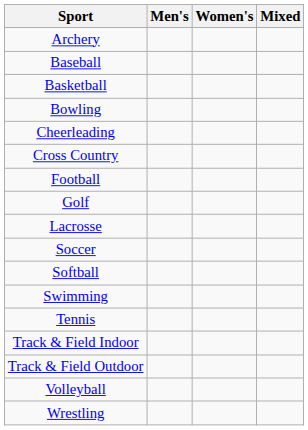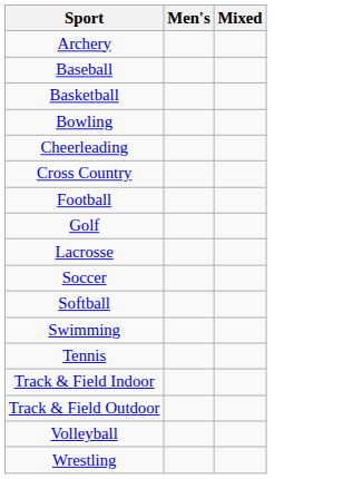 <table class="wikitable" style="text-align:center">
 <tr>
 <th>Sport</th>
 <th>Men's</th>
-<th>Women's</th>
 <th>Mixed</th>
 </tr>
 <tr>
 <td><a href='#'>Archery</a></td>
-<td></td>
 <td></td>
 <td></td>
 </tr>
 <tr>
 <td><a href='#'>Baseball</a></td>
 <td></td>
 <td></td>
-<td></td>
 </tr>
 <tr>
 <td><a href='#'>Basketball</a></td>
-<td></td>
 <td></td>
 <td></td>
 </tr>
 <tr>
 <td><a href='#'>Bowling</a></td>
 <td></td>
 <td></td>
-<td></td>
 </tr>
 <tr>
 <td><a href='#'>Cheerleading</a></td>
-<td></td>
 <td></td>
 <td></td>
 </tr>
 <tr>
 <td><a href='#'>Cross Country</a></td>
 <td></td>
 <td></td>
-<td></td>
 </tr>
 <tr>
 <td><a href='#'>Football</a></td>
-<td></td>
 <td></td>
 <td></td>
 </tr>
 <tr>
 <td><a href='#'>Golf</a></td>
 <td></td>
 <td></td>
-<td></td>
 </tr>
 <tr>
 <td><a href='#'>Lacrosse</a></td>
-<td></td>
 <td></td>
 <td></td>
 </tr>
 <tr>
 <td><a href='#'>Soccer</a></td>
 <td></td>
 <td></td>
-<td></td>
 </tr>
 <tr>
 <td><a href='#'>Softball</a></td>
-<td></td>
 <td></td>
 <td></td>
 </tr>
 <tr>
 <td><a href='#'>Swimming</a></td>
 <td></td>
 <td></td>
-<td></td>
 </tr>
 <tr>
 <td><a href='#'>Tennis</a></td>
-<td></td>
 <td></td>
 <td></td>
 </tr>
 <tr>
 <td><a href='#'>Track & Field Indoor</a></td>
 <td></td>
 <td></td>
-<td></td>
 </tr>
 <tr>
 <td><a href='#'>Track & Field Outdoor</a></td>
-<td></td>
 <td></td>
 <td></td>
 </tr>
 <tr>
 <td><a href='#'>Volleyball</a></td>
 <td></td>
 <td></td>
-<td></td>
 </tr>
 <tr>
 <td><a href='#'>Wrestling</a></td>
 <td></td>
 <td></td>
-<td></td>
 </tr>
 </table>
